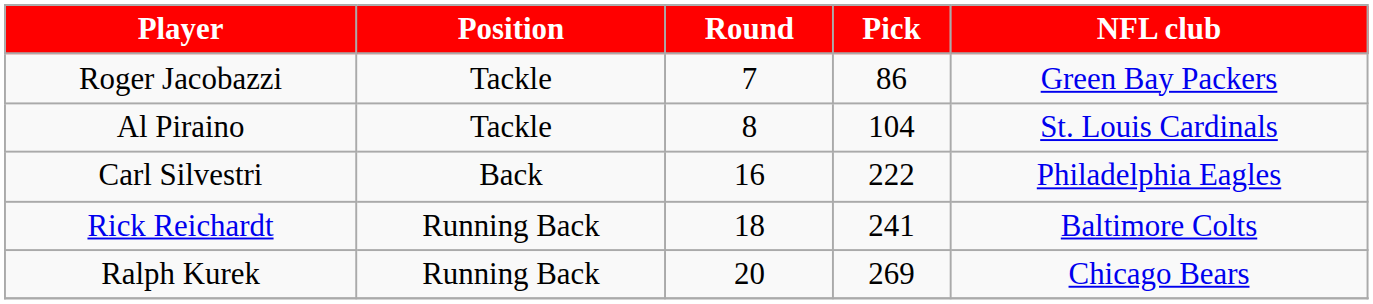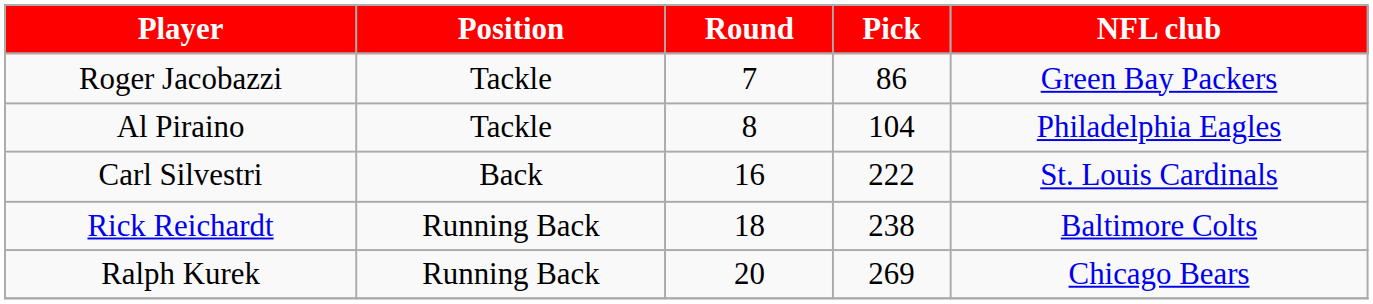 <table class="wikitable" width="80%">
 <tr align="center"  style="background:red;color:#FFFFFF;">
 <td><strong>Player</strong></td>
 <td><strong>Position</strong></td>
 <td><strong>Round</strong></td>
 <td><strong>Pick</strong></td>
 <td><strong>NFL club</strong></td>
 </tr>
 <tr align="center" bgcolor="">
 <td>Roger Jacobazzi</td>
 <td>Tackle</td>
 <td>7</td>
 <td>86</td>
 <td><a href='#'>Green Bay Packers</a></td>
 </tr>
 <tr align="center" bgcolor="">
 <td>Al Piraino</td>
 <td>Tackle</td>
 <td>8</td>
 <td>104</td>
-<td><a href='#'>St. Louis Cardinals</a></td>
+<td><a href='#'>Philadelphia Eagles</a></td>
 </tr>
 <tr align="center" bgcolor="">
 <td>Carl Silvestri</td>
 <td>Back</td>
 <td>16</td>
 <td>222</td>
-<td><a href='#'>Philadelphia Eagles</a></td>
+<td><a href='#'>St. Louis Cardinals</a></td>
 </tr>
 <tr align="center" bgcolor="">
 <td><a href='#'>Rick Reichardt</a></td>
 <td>Running Back</td>
 <td>18</td>
-<td>241</td>
+<td>238</td>
 <td><a href='#'>Baltimore Colts</a></td>
 </tr>
 <tr align="center" bgcolor="">
 <td>Ralph Kurek</td>
 <td>Running Back</td>
 <td>20</td>
 <td>269</td>
 <td><a href='#'>Chicago Bears</a></td>
 </tr>
 <tr align="center" bgcolor="">
 </tr>
 </table>
